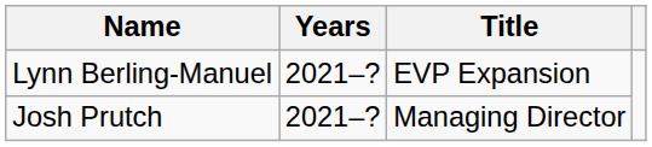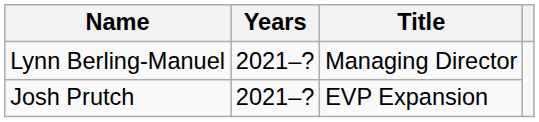 <table class="wikitable">
 <tr>
 <th>Name</th>
 <th>Years</th>
 <th>Title</th>
 <th></th>
 </tr>
 <tr>
 <td>Lynn Berling-Manuel</td>
 <td>2021–?</td>
-<td>EVP Expansion</td>
+<td>Managing Director</td>
 <td rowspan="2"></td>
 </tr>
 <tr>
 <td>Josh Prutch</td>
 <td>2021–?</td>
-<td>Managing Director</td>
+<td>EVP Expansion</td>
 </tr>
 </table>
